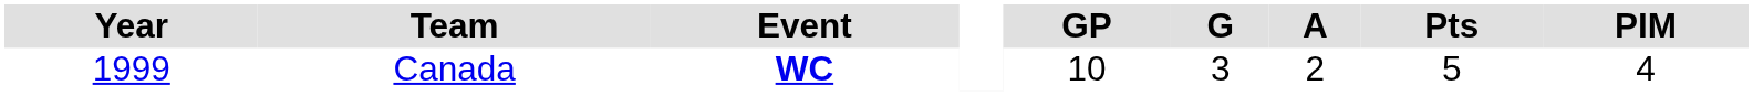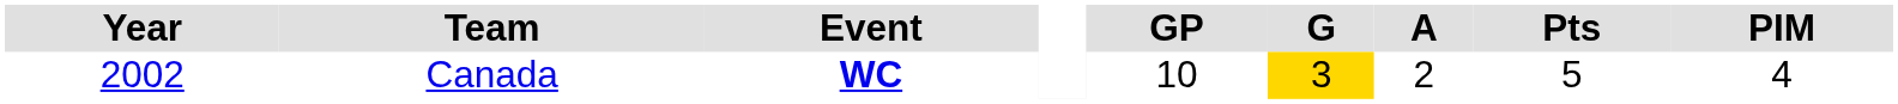 <table border="0" cellpadding="1" cellspacing="0" style="text-align:center; width:50em">
 <tr ALIGN="center" bgcolor="#e0e0e0">
 <th>Year</th>
 <th>Team</th>
 <th>Event</th>
 <th rowspan="99" bgcolor="#ffffff"> </th>
 <th>GP</th>
 <th>G</th>
 <th>A</th>
 <th>Pts</th>
 <th>PIM</th>
 </tr>
 <tr>
-<td><a href='#'>1999</a></td>
+<td><a href='#'>2002</a></td>
 <td><a href='#'>Canada</a></td>
 <td><strong><a href='#'>WC</a></strong></td>
 <td>10</td>
-<td>3</td>
+<td style="background: gold;">3</td>
 <td>2</td>
 <td>5</td>
 <td>4</td>
 </tr>
 </table>
